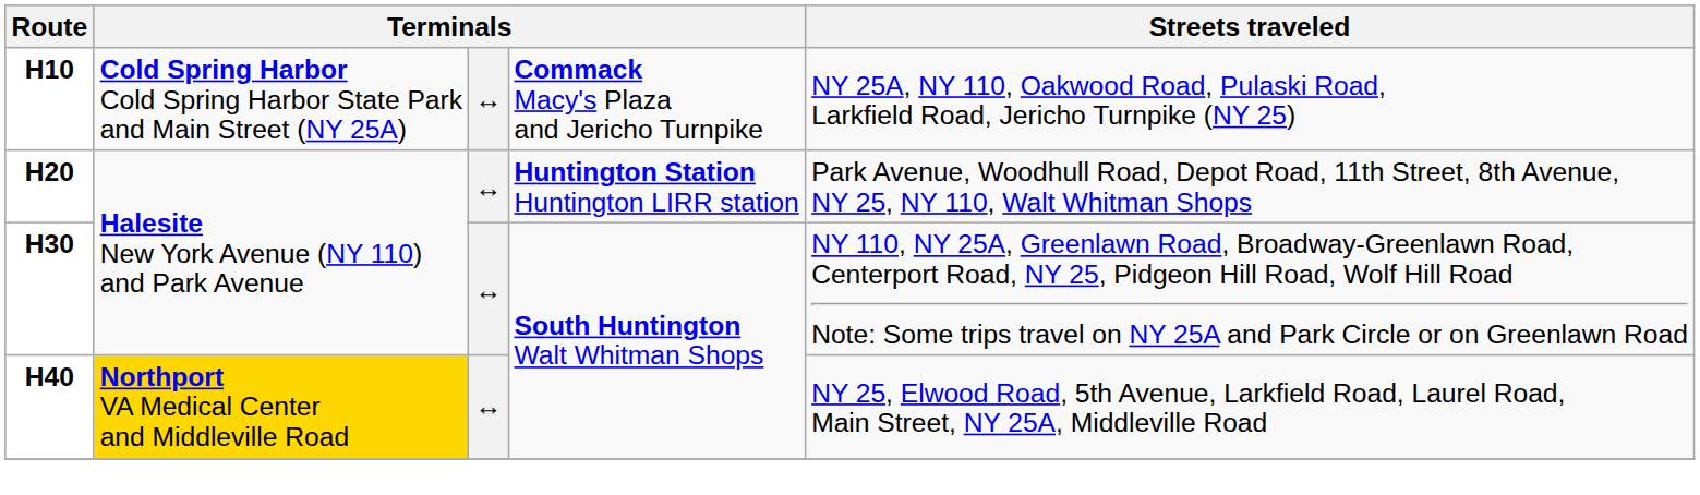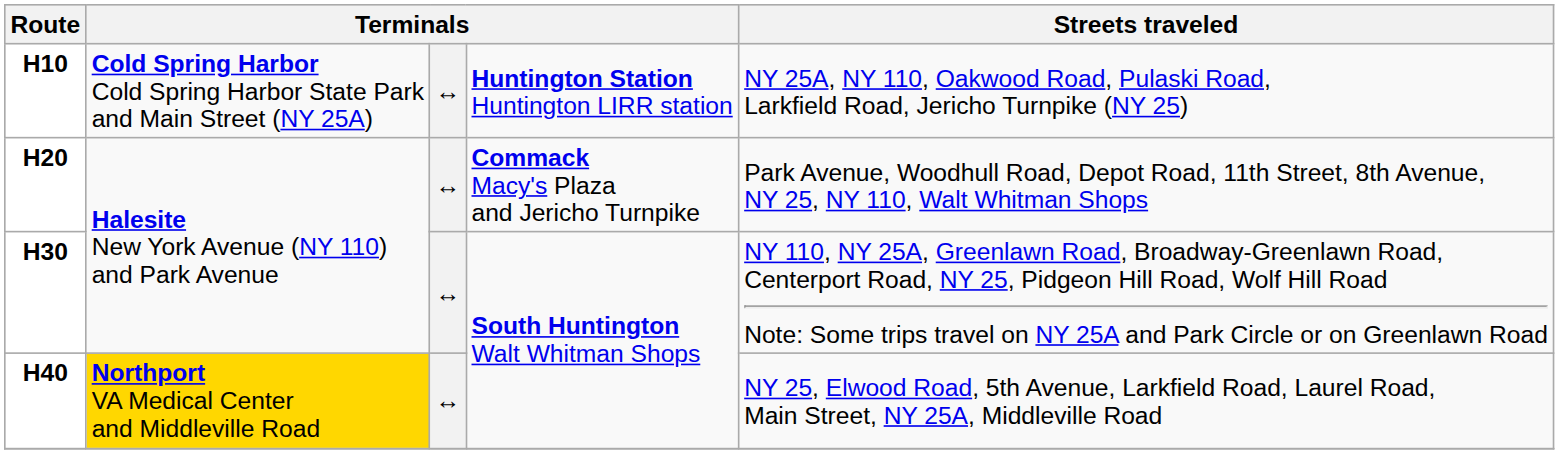 <table class=wikitable style="font-size: 95%;">
 <tr>
 <th>Route</th>
 <th colspan=3>Terminals</th>
 <th>Streets traveled</th>
 </tr>
 <tr>
 <td style="background:white; color:black" align="center" valign=top><div><strong>H10</strong></div> </td>
 <td><strong><a href='#'>Cold Spring Harbor</a></strong><br>Cold Spring Harbor State Park<br>and Main Street (<a href='#'>NY 25A</a>)</td>
 <th><span>↔</span></th>
-<td><strong><a href='#'>Commack</a></strong><br><a href='#'>Macy's</a> Plaza<br>and Jericho Turnpike</td>
+<td><strong><a href='#'>Huntington Station</a></strong><br><a href='#'>Huntington LIRR station</a></td>
 <td><a href='#'>NY 25A</a>, <a href='#'>NY 110</a>, <a href='#'>Oakwood Road</a>,  <a href='#'>Pulaski Road</a>,<br>Larkfield Road, Jericho Turnpike (<a href='#'>NY 25</a>)</td>
 </tr>
 <tr>
 <td style="background:white; color:black" align="center" valign=top><div><strong>H20</strong></div></td>
 <td rowspan=2><strong><a href='#'>Halesite</a></strong><br>New York Avenue (<a href='#'>NY 110</a>)<br>and Park Avenue</td>
 <th><span>↔</span></th>
-<td><strong><a href='#'>Huntington Station</a></strong><br><a href='#'>Huntington LIRR station</a></td>
+<td><strong><a href='#'>Commack</a></strong><br><a href='#'>Macy's</a> Plaza<br>and Jericho Turnpike</td>
 <td>Park Avenue, Woodhull Road, Depot Road, 11th Street, 8th Avenue,<br><a href='#'>NY 25</a>, <a href='#'>NY 110</a>, <a href='#'>Walt Whitman Shops</a></td>
 </tr>
 <tr>
 <td style="background:white; color:black" align="center" valign=top><div><strong>H30</strong></div></td>
 <th><span>↔</span></th>
 <td rowspan=2><strong><a href='#'>South Huntington</a></strong><br><a href='#'>Walt Whitman Shops</a></td>
 <td><a href='#'>NY 110</a>, <a href='#'>NY 25A</a>, <a href='#'>Greenlawn Road</a>, Broadway-Greenlawn Road,<br>Centerport Road, <a href='#'>NY 25</a>, Pidgeon Hill Road, Wolf Hill Road <hr>Note: Some trips travel on <a href='#'>NY 25A</a> and Park Circle or on Greenlawn Road</td>
 </tr>
 <tr>
 <td style="background:white; color:black" align="center" valign=top><div><strong>H40</strong></div></td>
 <td style="background: gold;"><strong><a href='#'>Northport</a></strong><br>VA Medical Center<br>and Middleville Road</td>
 <th><span>↔</span></th>
 <td><a href='#'>NY 25</a>, <a href='#'>Elwood Road</a>, 5th Avenue, Larkfield Road, Laurel Road,<br> Main Street, <a href='#'>NY 25A</a>, Middleville Road</td>
 </tr>
 <tr>
 </tr>
 </table>
